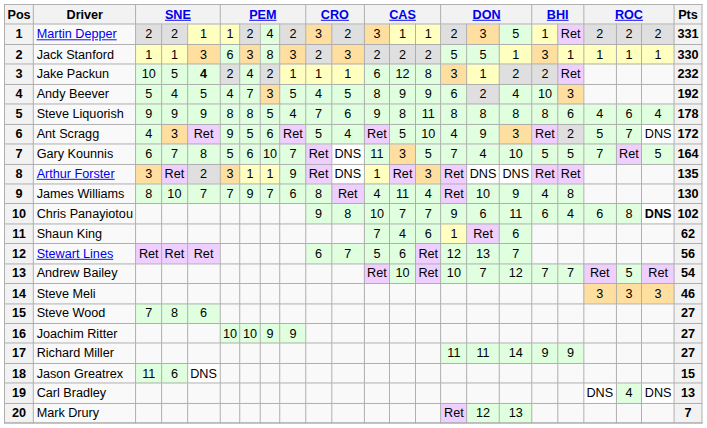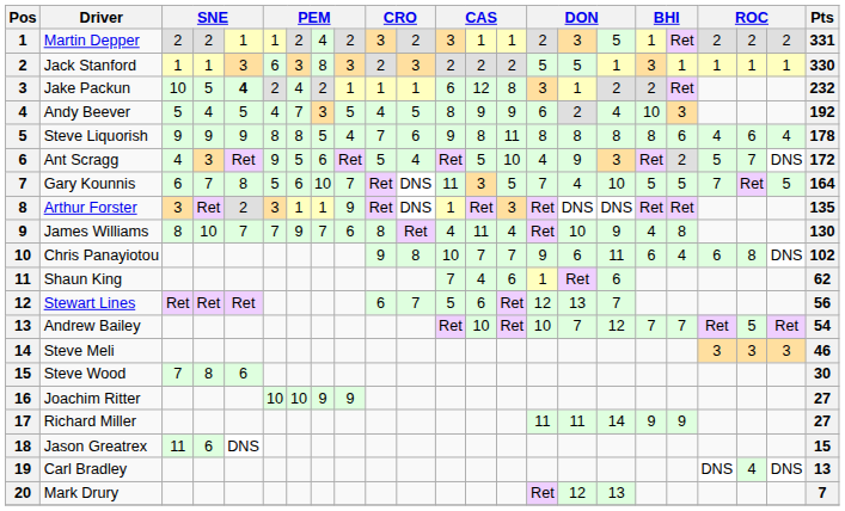 <table class="wikitable" style="font-size: 85%; text-align: center;">
 <tr valign="top">
 <th valign="middle">Pos</th>
 <th valign="middle">Driver</th>
 <th colspan="3"><a href='#'>SNE</a></th>
 <th colspan="4"><a href='#'>PEM</a></th>
 <th colspan="2"><a href='#'>CRO</a></th>
 <th colspan="3"><a href='#'>CAS</a></th>
 <th colspan="3"><a href='#'>DON</a></th>
 <th colspan="2"><a href='#'>BHI</a></th>
 <th colspan="3"><a href='#'>ROC</a></th>
 <th valign=middle>Pts</th>
 </tr>
 <tr>
 <th>1</th>
 <td align=left><a href='#'>Martin Depper</a></td>
 <td style="background:#dfdfdf;">2</td>
 <td style="background:#dfdfdf;">2</td>
 <td style="background:#ffffbf;">1</td>
 <td style="background:#ffffbf;">1</td>
 <td style="background:#dfdfdf;">2</td>
 <td style="background:#dfffdf;">4</td>
 <td style="background:#dfdfdf;">2</td>
 <td style="background:#ffdf9f;">3</td>
 <td style="background:#dfdfdf;">2</td>
 <td style="background:#ffdf9f;">3</td>
 <td style="background:#ffffbf;">1</td>
 <td style="background:#ffffbf;">1</td>
 <td style="background:#dfdfdf;">2</td>
 <td style="background:#ffdf9f;">3</td>
 <td style="background:#dfffdf;">5</td>
 <td style="background:#ffffbf;">1</td>
 <td style="background:#efcfff;">Ret</td>
 <td style="background:#dfdfdf;">2</td>
 <td style="background:#dfdfdf;">2</td>
 <td style="background:#dfdfdf;">2</td>
 <th>331</th>
 </tr>
 <tr>
 <th>2</th>
 <td align=left>Jack Stanford</td>
 <td style="background:#ffffbf;">1</td>
 <td style="background:#ffffbf;">1</td>
 <td style="background:#ffdf9f;">3</td>
 <td style="background:#dfffdf;">6</td>
 <td style="background:#ffdf9f;">3</td>
 <td style="background:#dfffdf;">8</td>
 <td style="background:#ffdf9f;">3</td>
 <td style="background:#dfdfdf;">2</td>
 <td style="background:#ffdf9f;">3</td>
 <td style="background:#dfdfdf;">2</td>
 <td style="background:#dfdfdf;">2</td>
 <td style="background:#dfdfdf;">2</td>
 <td style="background:#dfffdf;">5</td>
 <td style="background:#dfffdf;">5</td>
 <td style="background:#ffffbf;">1</td>
 <td style="background:#ffdf9f;">3</td>
 <td style="background:#ffffbf;">1</td>
 <td style="background:#ffffbf;">1</td>
 <td style="background:#ffffbf;">1</td>
 <td style="background:#ffffbf;">1</td>
 <th>330</th>
 </tr>
 <tr>
 <th>3</th>
 <td align=left>Jake Packun</td>
 <td style="background:#dfffdf;">10</td>
 <td style="background:#dfffdf;">5</td>
 <td style="background:#dfffdf;"><strong>4</strong></td>
 <td style="background:#dfdfdf;">2</td>
 <td style="background:#dfffdf;">4</td>
 <td style="background:#dfdfdf;">2</td>
 <td style="background:#ffffbf;">1</td>
 <td style="background:#ffffbf;">1</td>
 <td style="background:#ffffbf;">1</td>
 <td style="background:#dfffdf;">6</td>
 <td style="background:#dfffdf;">12</td>
 <td style="background:#dfffdf;">8</td>
 <td style="background:#ffdf9f;">3</td>
 <td style="background:#ffffbf;">1</td>
 <td style="background:#dfdfdf;">2</td>
 <td style="background:#dfdfdf;">2</td>
 <td style="background:#efcfff;">Ret</td>
 <td></td>
 <td></td>
 <td></td>
 <th>232</th>
 </tr>
 <tr>
 <th>4</th>
 <td align=left>Andy Beever</td>
 <td style="background:#dfffdf;">5</td>
 <td style="background:#dfffdf;">4</td>
 <td style="background:#dfffdf;">5</td>
 <td style="background:#dfffdf;">4</td>
 <td style="background:#dfffdf;">7</td>
 <td style="background:#ffdf9f;">3</td>
 <td style="background:#dfffdf;">5</td>
 <td style="background:#dfffdf;">4</td>
 <td style="background:#dfffdf;">5</td>
 <td style="background:#dfffdf;">8</td>
 <td style="background:#dfffdf;">9</td>
 <td style="background:#dfffdf;">9</td>
 <td style="background:#dfffdf;">6</td>
 <td style="background:#dfdfdf;">2</td>
 <td style="background:#dfffdf;">4</td>
 <td style="background:#dfffdf;">10</td>
 <td style="background:#ffdf9f;">3</td>
 <td></td>
 <td></td>
 <td></td>
 <th>192</th>
 </tr>
 <tr>
 <th>5</th>
 <td align=left>Steve Liquorish</td>
 <td style="background:#dfffdf;">9</td>
 <td style="background:#dfffdf;">9</td>
 <td style="background:#dfffdf;">9</td>
 <td style="background:#dfffdf;">8</td>
 <td style="background:#dfffdf;">8</td>
 <td style="background:#dfffdf;">5</td>
 <td style="background:#dfffdf;">4</td>
 <td style="background:#dfffdf;">7</td>
 <td style="background:#dfffdf;">6</td>
 <td style="background:#dfffdf;">9</td>
 <td style="background:#dfffdf;">8</td>
 <td style="background:#dfffdf;">11</td>
 <td style="background:#dfffdf;">8</td>
 <td style="background:#dfffdf;">8</td>
 <td style="background:#dfffdf;">8</td>
 <td style="background:#dfffdf;">8</td>
 <td style="background:#dfffdf;">6</td>
 <td style="background:#dfffdf;">4</td>
 <td style="background:#dfffdf;">6</td>
 <td style="background:#dfffdf;">4</td>
 <th>178</th>
 </tr>
 <tr>
 <th>6</th>
 <td align=left>Ant Scragg</td>
 <td style="background:#dfffdf;">4</td>
 <td style="background:#ffdf9f;">3</td>
 <td style="background:#efcfff;">Ret</td>
 <td style="background:#dfffdf;">9</td>
 <td style="background:#dfffdf;">5</td>
 <td style="background:#dfffdf;">6</td>
 <td style="background:#efcfff;">Ret</td>
 <td style="background:#dfffdf;">5</td>
 <td style="background:#dfffdf;">4</td>
 <td style="background:#efcfff;">Ret</td>
 <td style="background:#dfffdf;">5</td>
 <td style="background:#dfffdf;">10</td>
 <td style="background:#dfffdf;">4</td>
 <td style="background:#dfffdf;">9</td>
 <td style="background:#ffdf9f;">3</td>
 <td style="background:#efcfff;">Ret</td>
 <td style="background:#dfdfdf;">2</td>
 <td style="background:#dfffdf;">5</td>
 <td style="background:#dfffdf;">7</td>
 <td style="background:#ffffff;">DNS</td>
 <th>172</th>
 </tr>
 <tr>
 <th>7</th>
 <td align=left>Gary Kounnis</td>
 <td style="background:#dfffdf;">6</td>
 <td style="background:#dfffdf;">7</td>
 <td style="background:#dfffdf;">8</td>
 <td style="background:#dfffdf;">5</td>
 <td style="background:#dfffdf;">6</td>
 <td style="background:#dfffdf;">10</td>
 <td style="background:#dfffdf;">7</td>
 <td style="background:#efcfff;">Ret</td>
 <td style="background:#ffffff;">DNS</td>
 <td style="background:#dfffdf;">11</td>
 <td style="background:#ffdf9f;">3</td>
 <td style="background:#dfffdf;">5</td>
 <td style="background:#dfffdf;">7</td>
 <td style="background:#dfffdf;">4</td>
 <td style="background:#dfffdf;">10</td>
 <td style="background:#dfffdf;">5</td>
 <td style="background:#dfffdf;">5</td>
 <td style="background:#dfffdf;">7</td>
 <td style="background:#efcfff;">Ret</td>
 <td style="background:#dfffdf;">5</td>
 <th>164</th>
 </tr>
 <tr>
 <th>8</th>
 <td align=left><a href='#'>Arthur Forster</a></td>
 <td style="background:#ffdf9f;">3</td>
 <td style="background:#efcfff;">Ret</td>
 <td style="background:#dfdfdf;">2</td>
 <td style="background:#ffdf9f;">3</td>
 <td style="background:#ffffbf;">1</td>
 <td style="background:#ffffbf;">1</td>
 <td style="background:#dfffdf;">9</td>
 <td style="background:#efcfff;">Ret</td>
 <td style="background:#ffffff;">DNS</td>
 <td style="background:#ffffbf;">1</td>
 <td style="background:#efcfff;">Ret</td>
 <td style="background:#ffdf9f;">3</td>
 <td style="background:#efcfff;">Ret</td>
 <td style="background:#ffffff;">DNS</td>
 <td style="background:#ffffff;">DNS</td>
 <td style="background:#efcfff;">Ret</td>
 <td style="background:#efcfff;">Ret</td>
 <td></td>
 <td></td>
 <td></td>
 <th>135</th>
 </tr>
 <tr>
 <th>9</th>
 <td align=left>James Williams</td>
 <td style="background:#dfffdf;">8</td>
 <td style="background:#dfffdf;">10</td>
 <td style="background:#dfffdf;">7</td>
 <td style="background:#dfffdf;">7</td>
 <td style="background:#dfffdf;">9</td>
 <td style="background:#dfffdf;">7</td>
 <td style="background:#dfffdf;">6</td>
 <td style="background:#dfffdf;">8</td>
 <td style="background:#efcfff;">Ret</td>
 <td style="background:#dfffdf;">4</td>
 <td style="background:#dfffdf;">11</td>
 <td style="background:#dfffdf;">4</td>
 <td style="background:#efcfff;">Ret</td>
 <td style="background:#dfffdf;">10</td>
 <td style="background:#dfffdf;">9</td>
 <td style="background:#dfffdf;">4</td>
 <td style="background:#dfffdf;">8</td>
 <td></td>
 <td></td>
 <td></td>
 <th>130</th>
 </tr>
 <tr>
 <th>10</th>
 <td align=left>Chris Panayiotou</td>
 <td></td>
 <td></td>
 <td></td>
 <td></td>
 <td></td>
 <td></td>
 <td></td>
 <td style="background:#dfffdf;">9</td>
 <td style="background:#dfffdf;">8</td>
 <td style="background:#dfffdf;">10</td>
 <td style="background:#dfffdf;">7</td>
 <td style="background:#dfffdf;">7</td>
 <td style="background:#dfffdf;">9</td>
 <td style="background:#dfffdf;">6</td>
 <td style="background:#dfffdf;">11</td>
 <td style="background:#dfffdf;">6</td>
 <td style="background:#dfffdf;">4</td>
 <td style="background:#dfffdf;">6</td>
 <td style="background:#dfffdf;">8</td>
-<td style="background:#ffffff;"><strong>DNS</strong></td>
+<td style="background:#ffffff;">DNS</td>
 <th>102</th>
 </tr>
 <tr>
 <th>11</th>
 <td align=left>Shaun King</td>
 <td></td>
 <td></td>
 <td></td>
 <td></td>
 <td></td>
 <td></td>
 <td></td>
 <td></td>
 <td></td>
 <td style="background:#dfffdf;">7</td>
 <td style="background:#dfffdf;">4</td>
 <td style="background:#dfffdf;">6</td>
 <td style="background:#ffffbf;">1</td>
 <td style="background:#efcfff;">Ret</td>
 <td style="background:#dfffdf;">6</td>
 <td></td>
 <td></td>
 <td></td>
 <td></td>
 <td></td>
 <th>62</th>
 </tr>
 <tr>
 <th>12</th>
 <td align=left><a href='#'>Stewart Lines</a></td>
 <td style="background:#efcfff;">Ret</td>
 <td style="background:#efcfff;">Ret</td>
 <td style="background:#efcfff;">Ret</td>
 <td></td>
 <td></td>
 <td></td>
 <td></td>
 <td style="background:#dfffdf;">6</td>
 <td style="background:#dfffdf;">7</td>
 <td style="background:#dfffdf;">5</td>
 <td style="background:#dfffdf;">6</td>
 <td style="background:#efcfff;">Ret</td>
 <td style="background:#dfffdf;">12</td>
 <td style="background:#dfffdf;">13</td>
 <td style="background:#dfffdf;">7</td>
 <td></td>
 <td></td>
 <td></td>
 <td></td>
 <td></td>
 <th>56</th>
 </tr>
 <tr>
 <th>13</th>
 <td align=left>Andrew Bailey</td>
 <td></td>
 <td></td>
 <td></td>
 <td></td>
 <td></td>
 <td></td>
 <td></td>
 <td></td>
 <td></td>
 <td style="background:#efcfff;">Ret</td>
 <td style="background:#dfffdf;">10</td>
 <td style="background:#efcfff;">Ret</td>
 <td style="background:#dfffdf;">10</td>
 <td style="background:#dfffdf;">7</td>
 <td style="background:#dfffdf;">12</td>
 <td style="background:#dfffdf;">7</td>
 <td style="background:#dfffdf;">7</td>
 <td style="background:#efcfff;">Ret</td>
 <td style="background:#dfffdf;">5</td>
 <td style="background:#efcfff;">Ret</td>
 <th>54</th>
 </tr>
 <tr>
 <th>14</th>
 <td align=left>Steve Meli</td>
 <td></td>
 <td></td>
 <td></td>
 <td></td>
 <td></td>
 <td></td>
 <td></td>
 <td></td>
 <td></td>
 <td></td>
 <td></td>
 <td></td>
 <td></td>
 <td></td>
 <td></td>
 <td></td>
 <td></td>
 <td style="background:#ffdf9f;">3</td>
 <td style="background:#ffdf9f;">3</td>
 <td style="background:#ffdf9f;">3</td>
 <th>46</th>
 </tr>
 <tr>
 <th>15</th>
 <td align=left>Steve Wood</td>
 <td style="background:#dfffdf;">7</td>
 <td style="background:#dfffdf;">8</td>
 <td style="background:#dfffdf;">6</td>
 <td></td>
 <td></td>
 <td></td>
 <td></td>
 <td></td>
 <td></td>
 <td></td>
 <td></td>
 <td></td>
 <td></td>
 <td></td>
 <td></td>
 <td></td>
 <td></td>
 <td></td>
 <td></td>
 <td></td>
-<th>27</th>
+<th>30</th>
 </tr>
 <tr>
 <th>16</th>
 <td align=left>Joachim Ritter</td>
 <td></td>
 <td></td>
 <td></td>
 <td style="background:#dfffdf;">10</td>
 <td style="background:#dfffdf;">10</td>
 <td style="background:#dfffdf;">9</td>
 <td style="background:#dfffdf;">9</td>
 <td></td>
 <td></td>
 <td></td>
 <td></td>
 <td></td>
 <td></td>
 <td></td>
 <td></td>
 <td></td>
 <td></td>
 <td></td>
 <td></td>
 <td></td>
 <th>27</th>
 </tr>
 <tr>
 <th>17</th>
 <td align=left>Richard Miller</td>
 <td></td>
 <td></td>
 <td></td>
 <td></td>
 <td></td>
 <td></td>
 <td></td>
 <td></td>
 <td></td>
 <td></td>
 <td></td>
 <td></td>
 <td style="background:#dfffdf;">11</td>
 <td style="background:#dfffdf;">11</td>
 <td style="background:#dfffdf;">14</td>
 <td style="background:#dfffdf;">9</td>
 <td style="background:#dfffdf;">9</td>
 <td></td>
 <td></td>
 <td></td>
 <th>27</th>
 </tr>
 <tr>
 <th>18</th>
 <td align=left>Jason Greatrex</td>
 <td style="background:#dfffdf;">11</td>
 <td style="background:#dfffdf;">6</td>
 <td style="background:#ffffff;">DNS</td>
 <td></td>
 <td></td>
 <td></td>
 <td></td>
 <td></td>
 <td></td>
 <td></td>
 <td></td>
 <td></td>
 <td></td>
 <td></td>
 <td></td>
 <td></td>
 <td></td>
 <td></td>
 <td></td>
 <td></td>
 <th>15</th>
 </tr>
 <tr>
 <th>19</th>
 <td align=left>Carl Bradley</td>
 <td></td>
 <td></td>
 <td></td>
 <td></td>
 <td></td>
 <td></td>
 <td></td>
 <td></td>
 <td></td>
 <td></td>
 <td></td>
 <td></td>
 <td></td>
 <td></td>
 <td></td>
 <td></td>
 <td></td>
 <td style="background:#ffffff;">DNS</td>
 <td style="background:#dfffdf;">4</td>
 <td style="background:#ffffff;">DNS</td>
 <th>13</th>
 </tr>
 <tr>
 <th>20</th>
 <td align=left>Mark Drury</td>
 <td></td>
 <td></td>
 <td></td>
 <td></td>
 <td></td>
 <td></td>
 <td></td>
 <td></td>
 <td></td>
 <td></td>
 <td></td>
 <td></td>
 <td style="background:#efcfff;">Ret</td>
 <td style="background:#dfffdf;">12</td>
 <td style="background:#dfffdf;">13</td>
 <td></td>
 <td></td>
 <td></td>
 <td></td>
 <td></td>
 <th>7</th>
 </tr>
 <tr>
 </tr>
 </table>
